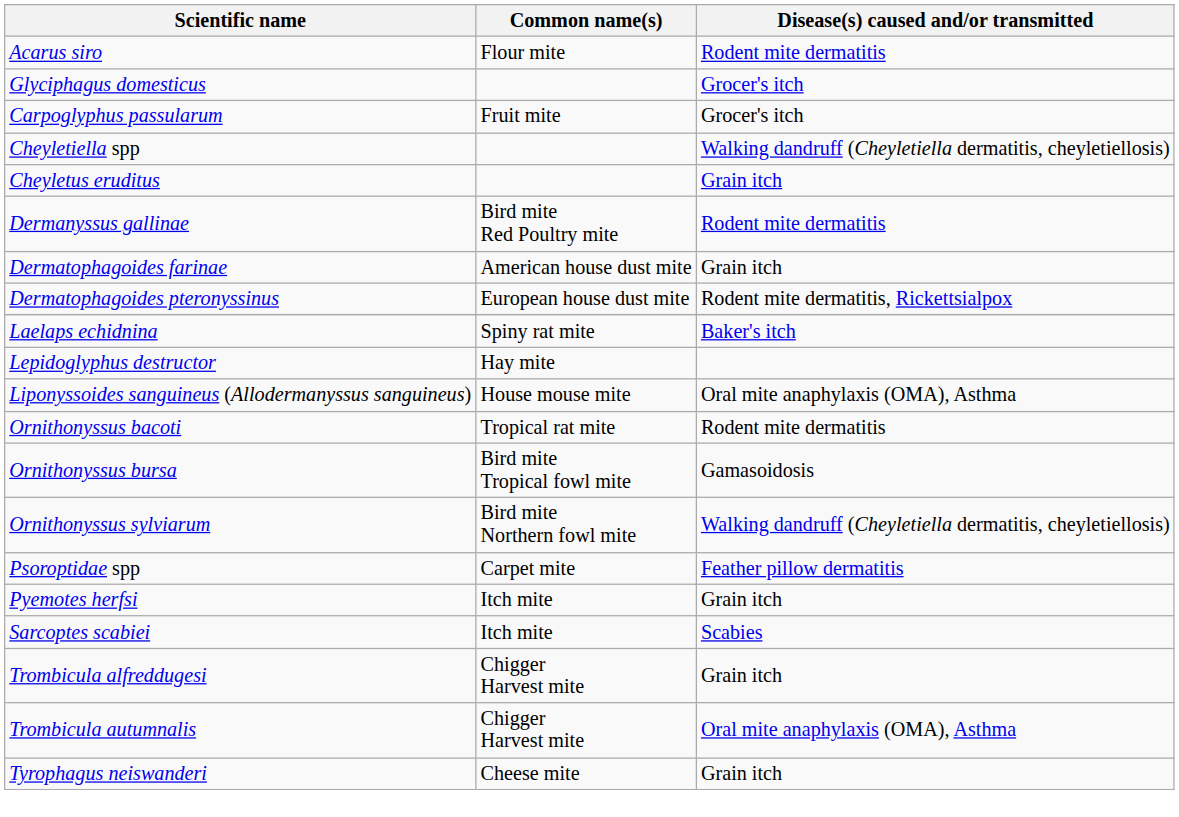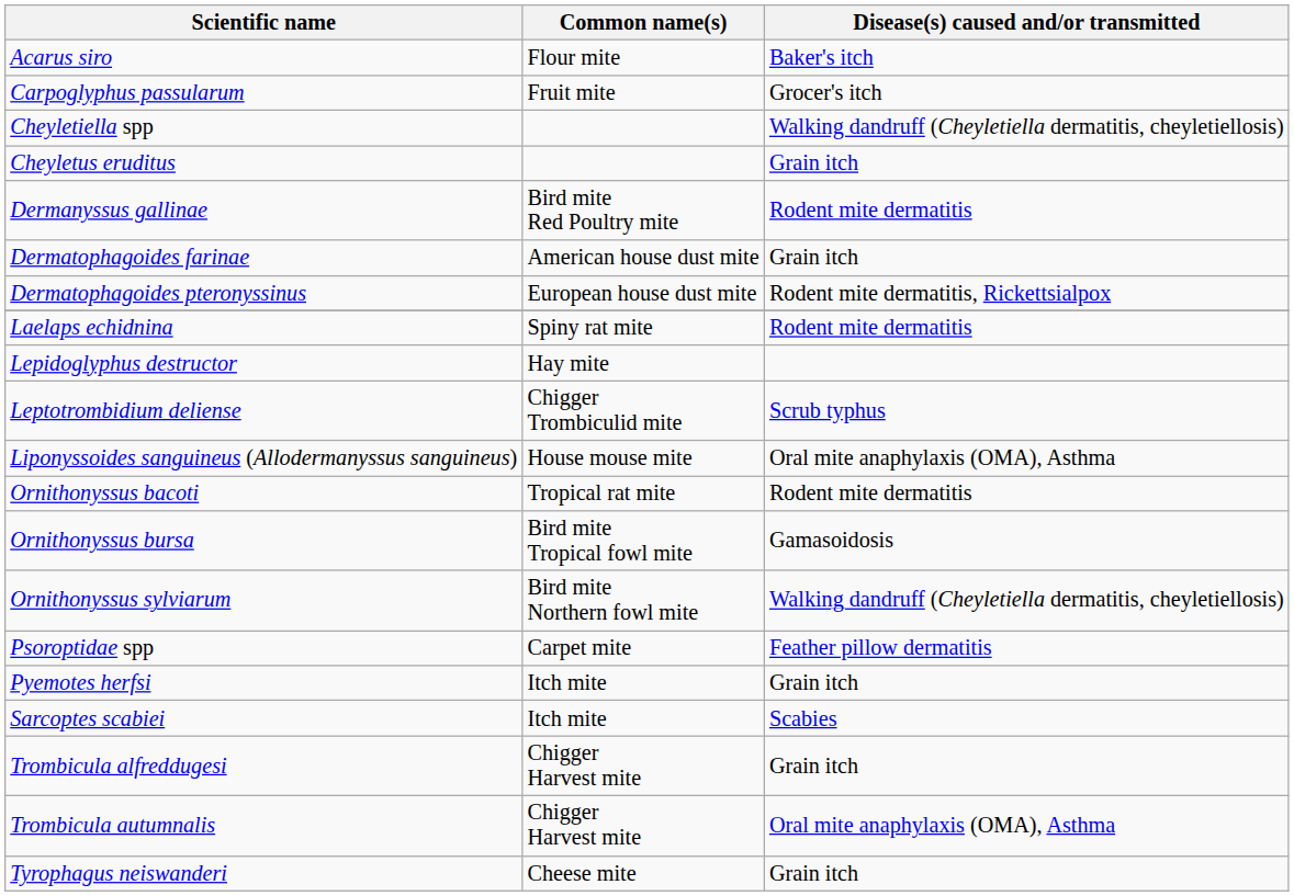 <table class="wikitable">
 <tr>
 <th>Scientific name</th>
 <th>Common name(s)</th>
 <th>Disease(s) caused and/or transmitted</th>
 </tr>
 <tr>
 <td><em><a href='#'>Acarus siro</a></em></td>
 <td>Flour mite</td>
-<td><a href='#'>Rodent mite dermatitis</a></td>
-</tr>
-<tr>
-<td><em><a href='#'>Glyciphagus domesticus</a></em></td>
-<td></td>
-<td><a href='#'>Grocer's itch</a></td>
+<td><a href='#'>Baker's itch</a></td>
 </tr>
 <tr>
 <td><em><a href='#'>Carpoglyphus passularum</a></em></td>
 <td>Fruit mite</td>
 <td>Grocer's itch</td>
 </tr>
 <tr>
 <td><em><a href='#'>Cheyletiella</a></em> spp</td>
 <td></td>
 <td><a href='#'>Walking dandruff</a> (<em>Cheyletiella</em> dermatitis, cheyletiellosis)</td>
 </tr>
 <tr>
 <td><em><a href='#'>Cheyletus eruditus</a></em></td>
 <td></td>
 <td><a href='#'>Grain itch</a></td>
 </tr>
 <tr>
 <td><em><a href='#'>Dermanyssus gallinae</a></em></td>
 <td>Bird mite<br>Red Poultry mite</td>
 <td><a href='#'>Rodent mite dermatitis</a></td>
 </tr>
 <tr>
 <td><em><a href='#'>Dermatophagoides farinae</a></em></td>
 <td>American house dust mite</td>
 <td>Grain itch</td>
 </tr>
 <tr>
 <td><em><a href='#'>Dermatophagoides pteronyssinus</a></em></td>
 <td>European house dust mite</td>
 <td>Rodent mite dermatitis, <a href='#'>Rickettsialpox</a></td>
 </tr>
 <tr>
 </tr>
 <tr>
 <td><em><a href='#'>Laelaps echidnina</a></em></td>
 <td>Spiny rat mite</td>
-<td><a href='#'>Baker's itch</a></td>
+<td><a href='#'>Rodent mite dermatitis</a></td>
 </tr>
 <tr>
 <td><em><a href='#'>Lepidoglyphus destructor</a></em></td>
 <td>Hay mite</td>
 <td></td>
+</tr>
+<tr>
+<td><em><a href='#'>Leptotrombidium deliense</a></em></td>
+<td>Chigger<br>Trombiculid mite</td>
+<td><a href='#'>Scrub typhus</a></td>
 </tr>
 <tr>
 <td><em><a href='#'>Liponyssoides sanguineus</a></em> (<em>Allodermanyssus sanguineus</em>)</td>
 <td>House mouse mite</td>
 <td>Oral mite anaphylaxis (OMA), Asthma</td>
 </tr>
 <tr>
 <td><em><a href='#'>Ornithonyssus bacoti</a></em></td>
 <td>Tropical rat mite</td>
 <td>Rodent mite dermatitis</td>
 </tr>
 <tr>
 <td><em><a href='#'>Ornithonyssus bursa</a></em></td>
 <td>Bird mite<br>Tropical fowl mite</td>
 <td>Gamasoidosis</td>
 </tr>
 <tr>
 <td><em><a href='#'>Ornithonyssus sylviarum</a></em></td>
 <td>Bird mite<br>Northern fowl mite</td>
 <td><a href='#'>Walking dandruff</a> (<em>Cheyletiella</em> dermatitis, cheyletiellosis)</td>
 </tr>
 <tr>
 <td><em><a href='#'>Psoroptidae</a></em> spp</td>
 <td>Carpet mite</td>
 <td><a href='#'>Feather pillow dermatitis</a></td>
 </tr>
 <tr>
 <td><em><a href='#'>Pyemotes herfsi</a></em></td>
 <td>Itch mite</td>
 <td>Grain itch</td>
 </tr>
 <tr>
 <td><em><a href='#'>Sarcoptes scabiei</a></em></td>
 <td>Itch mite</td>
 <td><a href='#'>Scabies</a></td>
 </tr>
 <tr>
 <td><em><a href='#'>Trombicula alfreddugesi</a></em></td>
 <td>Chigger<br>Harvest mite</td>
 <td>Grain itch</td>
 </tr>
 <tr>
 <td><em><a href='#'>Trombicula autumnalis</a></em></td>
 <td>Chigger<br>Harvest mite</td>
 <td><a href='#'>Oral mite anaphylaxis</a> (OMA), <a href='#'>Asthma</a></td>
 </tr>
 <tr>
 <td><em><a href='#'>Tyrophagus neiswanderi</a></em></td>
 <td>Cheese mite</td>
 <td>Grain itch</td>
 </tr>
 </table>
